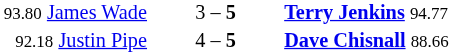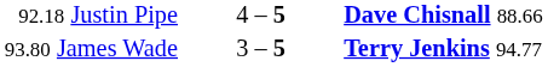 <table style="text-align:center">
 <tr>
 <th width=223></th>
 <th width=100></th>
 <th width=223></th>
 </tr>
 <tr>
+<td align=right><small><span>92.18</span></small> <a href='#'>Justin Pipe</a> </td>
+<td>4 – <strong>5</strong></td>
+<td align=left> <strong><a href='#'>Dave Chisnall</a></strong> <small><span>88.66</span></small></td>
+</tr>
+<tr>
 <td align=right><small><span>93.80</span></small> <a href='#'>James Wade</a> </td>
 <td>3 – <strong>5</strong></td>
 <td align=left> <strong><a href='#'>Terry Jenkins</a></strong> <small><span>94.77</span></small></td>
 </tr>
-<tr>
-<td align=right><small><span>92.18</span></small> <a href='#'>Justin Pipe</a> </td>
-<td>4 – <strong>5</strong></td>
-<td align=left> <strong><a href='#'>Dave Chisnall</a></strong> <small><span>88.66</span></small></td>
-</tr>
 </table>
